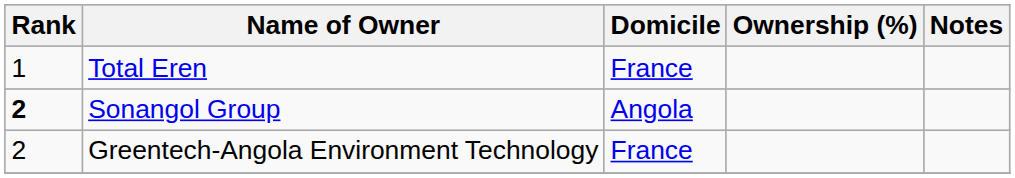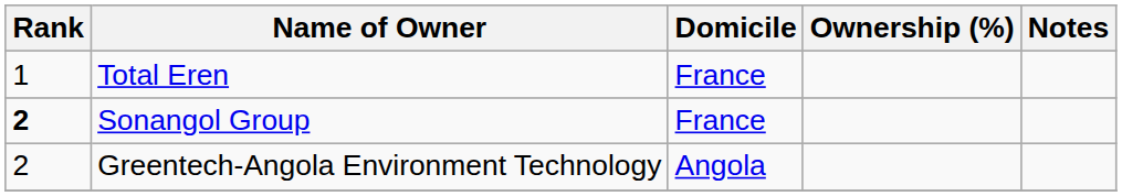 <table class="wikitable sortable" style="margin: 0.5em auto">
 <tr>
 <th>Rank</th>
 <th>Name of Owner</th>
 <th>Domicile</th>
 <th>Ownership (%)</th>
 <th>Notes</th>
 </tr>
 <tr>
 <td>1</td>
 <td><a href='#'>Total Eren</a></td>
 <td><a href='#'>France</a></td>
 <td></td>
 <td></td>
 </tr>
 <tr>
 <td><strong>2</strong></td>
 <td><a href='#'>Sonangol Group</a></td>
-<td><a href='#'>Angola</a></td>
+<td><a href='#'>France</a></td>
 <td></td>
 <td></td>
 </tr>
 <tr>
 <td>2</td>
 <td>Greentech-Angola Environment Technology</td>
-<td><a href='#'>France</a></td>
+<td><a href='#'>Angola</a></td>
 <td></td>
 <td></td>
 </tr>
 <tr>
 </tr>
 </table>
